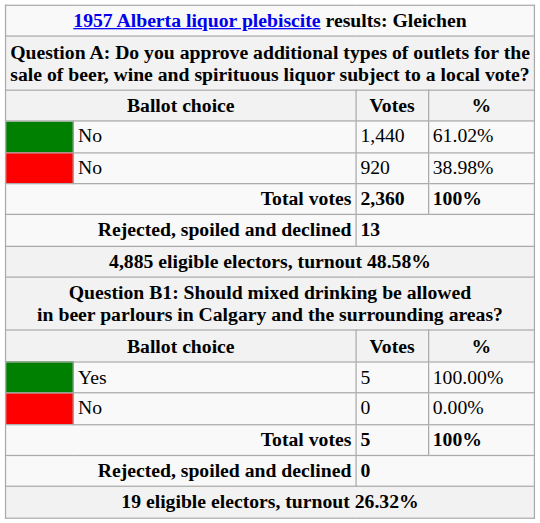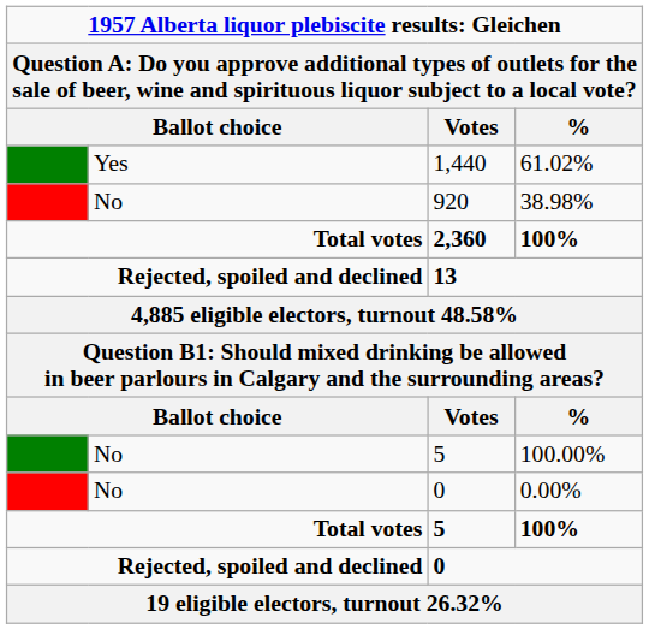 <table class="wikitable" align=right>
 <tr>
 <td colspan=4 align=center><strong><a href='#'>1957 Alberta liquor plebiscite</a> results: Gleichen</strong></td>
 </tr>
 <tr>
 <th colspan=4>Question A: Do you approve additional types of outlets for the<br> sale of beer, wine and spirituous liquor subject to a local vote?</th>
 </tr>
 <tr>
 <th colspan=2>Ballot choice</th>
 <th>Votes</th>
 <th>%</th>
 </tr>
 <tr>
 <td bgcolor=green></td>
-<td>No</td>
+<td>Yes</td>
 <td>1,440</td>
 <td>61.02%</td>
 </tr>
 <tr>
 <td bgcolor=red></td>
 <td>No</td>
 <td>920</td>
 <td>38.98%</td>
 </tr>
 <tr>
 <td align=right colspan=2><strong>Total votes</strong></td>
 <td><strong>2,360</strong></td>
 <td><strong>100%</strong></td>
 </tr>
 <tr>
 <td align=right colspan=2><strong>Rejected, spoiled and declined</strong></td>
 <td colspan=2><strong>13</strong></td>
 </tr>
 <tr>
 <th colspan=4>4,885 eligible electors, turnout 48.58%</th>
 </tr>
 <tr>
 <th colspan=4>Question B1: Should mixed drinking be allowed<br>in beer parlours in Calgary and the surrounding areas?</th>
 </tr>
 <tr>
 <th colspan=2>Ballot choice</th>
 <th>Votes</th>
 <th>%</th>
 </tr>
 <tr>
 <td bgcolor=green></td>
-<td>Yes</td>
+<td>No</td>
 <td>5</td>
 <td>100.00%</td>
 </tr>
 <tr>
 <td bgcolor=red></td>
 <td>No</td>
 <td>0</td>
 <td>0.00%</td>
 </tr>
 <tr>
 <td align=right colspan=2><strong>Total votes</strong></td>
 <td><strong>5</strong></td>
 <td><strong>100%</strong></td>
 </tr>
 <tr>
 <td align=right colspan=2><strong>Rejected, spoiled and declined</strong></td>
 <td colspan=2><strong>0</strong></td>
 </tr>
 <tr>
 <th colspan=4>19 eligible electors, turnout 26.32%</th>
 </tr>
 </table>
